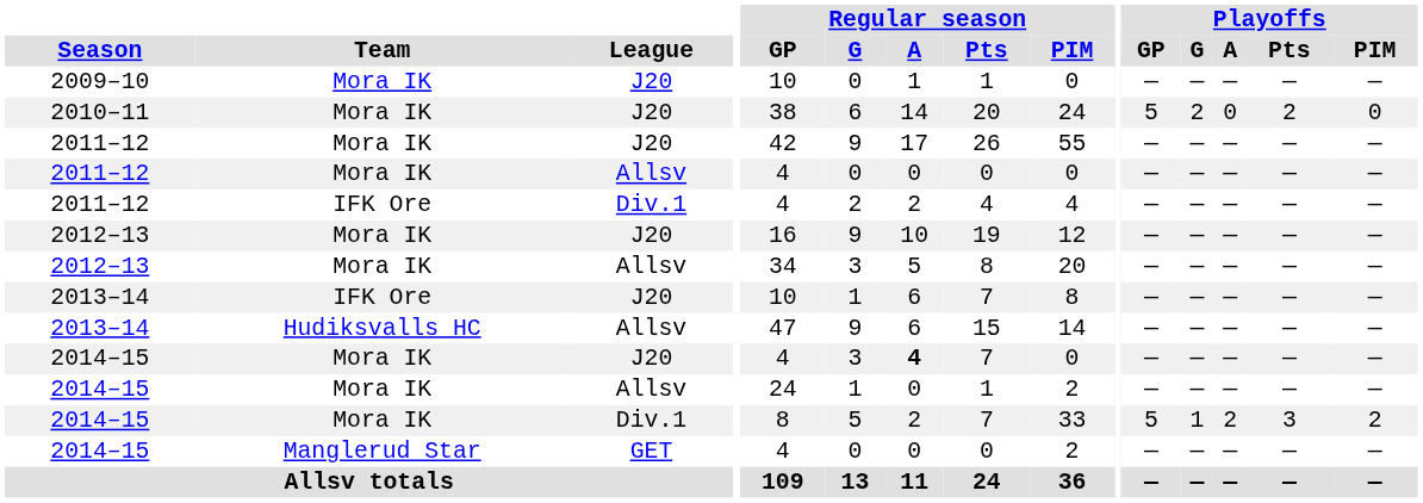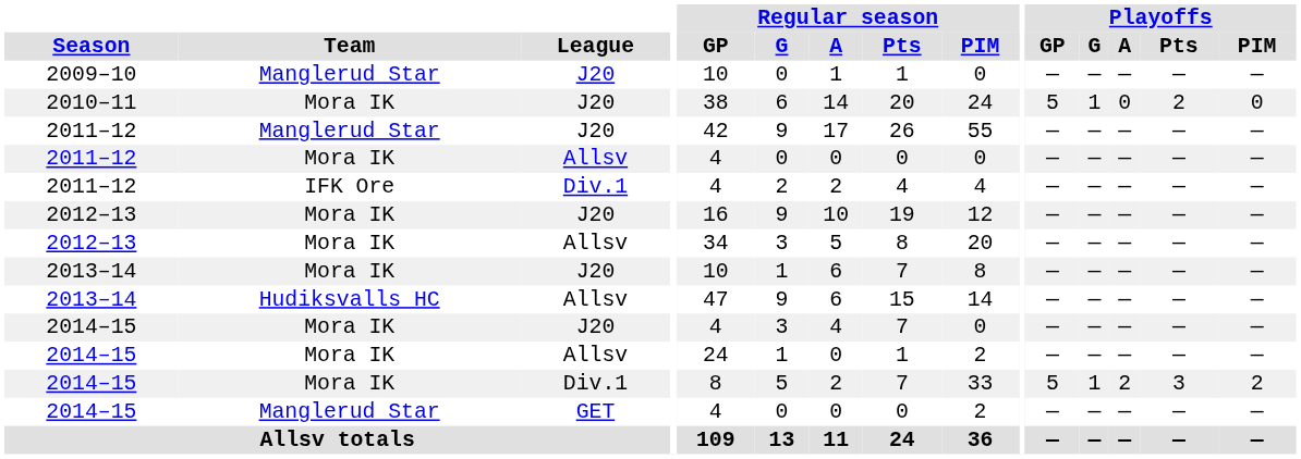 <table border="0" cellpadding="1" cellspacing="0" style="text-align:center; width:60em">
 <tr bgcolor="#e0e0e0">
 <th colspan="3" bgcolor="#ffffff"></th>
 <th rowspan="99" bgcolor="#ffffff"></th>
 <th colspan="5"><a href='#'>Regular season</a></th>
 <th rowspan="99" bgcolor="#ffffff"></th>
 <th colspan="5"><a href='#'>Playoffs</a></th>
 </tr>
 <tr bgcolor="#e0e0e0">
 <th><a href='#'>Season</a></th>
 <th>Team</th>
 <th>League</th>
 <th>GP</th>
 <th><a href='#'>G</a></th>
 <th><a href='#'>A</a></th>
 <th><a href='#'>Pts</a></th>
 <th><a href='#'>PIM</a></th>
 <th>GP</th>
 <th>G</th>
 <th>A</th>
 <th>Pts</th>
 <th>PIM</th>
 </tr>
 <tr>
 <td>2009–10</td>
-<td><a href='#'>Mora IK</a></td>
+<td><a href='#'>Manglerud Star</a></td>
 <td><a href='#'>J20</a></td>
 <td>10</td>
 <td>0</td>
 <td>1</td>
 <td>1</td>
 <td>0</td>
 <td>—</td>
 <td>—</td>
 <td>—</td>
 <td>—</td>
 <td>—</td>
 </tr>
 <tr bgcolor="#f0f0f0">
 <td>2010–11</td>
 <td>Mora IK</td>
 <td>J20</td>
 <td>38</td>
 <td>6</td>
 <td>14</td>
 <td>20</td>
 <td>24</td>
 <td>5</td>
-<td>2</td>
+<td>1</td>
 <td>0</td>
 <td>2</td>
 <td>0</td>
 </tr>
 <tr>
 <td>2011–12</td>
-<td>Mora IK</td>
+<td><a href='#'>Manglerud Star</a></td>
 <td>J20</td>
 <td>42</td>
 <td>9</td>
 <td>17</td>
 <td>26</td>
 <td>55</td>
 <td>—</td>
 <td>—</td>
 <td>—</td>
 <td>—</td>
 <td>—</td>
 </tr>
 <tr bgcolor="#f0f0f0">
 <td><a href='#'>2011–12</a></td>
 <td>Mora IK</td>
 <td><a href='#'>Allsv</a></td>
 <td>4</td>
 <td>0</td>
 <td>0</td>
 <td>0</td>
 <td>0</td>
 <td>—</td>
 <td>—</td>
 <td>—</td>
 <td>—</td>
 <td>—</td>
 </tr>
 <tr>
 <td>2011–12</td>
 <td>IFK Ore</td>
 <td><a href='#'>Div.1</a></td>
 <td>4</td>
 <td>2</td>
 <td>2</td>
 <td>4</td>
 <td>4</td>
 <td>—</td>
 <td>—</td>
 <td>—</td>
 <td>—</td>
 <td>—</td>
 </tr>
 <tr bgcolor="#f0f0f0">
 <td>2012–13</td>
 <td>Mora IK</td>
 <td>J20</td>
 <td>16</td>
 <td>9</td>
 <td>10</td>
 <td>19</td>
 <td>12</td>
 <td>—</td>
 <td>—</td>
 <td>—</td>
 <td>—</td>
 <td>—</td>
 </tr>
 <tr>
 <td><a href='#'>2012–13</a></td>
 <td>Mora IK</td>
 <td>Allsv</td>
 <td>34</td>
 <td>3</td>
 <td>5</td>
 <td>8</td>
 <td>20</td>
 <td>—</td>
 <td>—</td>
 <td>—</td>
 <td>—</td>
 <td>—</td>
 </tr>
 <tr bgcolor="#f0f0f0">
 <td>2013–14</td>
-<td>IFK Ore</td>
+<td>Mora IK</td>
 <td>J20</td>
 <td>10</td>
 <td>1</td>
 <td>6</td>
 <td>7</td>
 <td>8</td>
 <td>—</td>
 <td>—</td>
 <td>—</td>
 <td>—</td>
 <td>—</td>
 </tr>
 <tr>
 <td><a href='#'>2013–14</a></td>
 <td><a href='#'>Hudiksvalls HC</a></td>
 <td>Allsv</td>
 <td>47</td>
 <td>9</td>
 <td>6</td>
 <td>15</td>
 <td>14</td>
 <td>—</td>
 <td>—</td>
 <td>—</td>
 <td>—</td>
 <td>—</td>
 </tr>
 <tr bgcolor="#f0f0f0">
 <td>2014–15</td>
 <td>Mora IK</td>
 <td>J20</td>
 <td>4</td>
 <td>3</td>
-<td><strong>4</strong></td>
+<td>4</td>
 <td>7</td>
 <td>0</td>
 <td>—</td>
 <td>—</td>
 <td>—</td>
 <td>—</td>
 <td>—</td>
 </tr>
 <tr>
 <td><a href='#'>2014–15</a></td>
 <td>Mora IK</td>
 <td>Allsv</td>
 <td>24</td>
 <td>1</td>
 <td>0</td>
 <td>1</td>
 <td>2</td>
 <td>—</td>
 <td>—</td>
 <td>—</td>
 <td>—</td>
 <td>—</td>
 </tr>
 <tr bgcolor="#f0f0f0">
 <td><a href='#'>2014–15</a></td>
 <td>Mora IK</td>
 <td>Div.1</td>
 <td>8</td>
 <td>5</td>
 <td>2</td>
 <td>7</td>
 <td>33</td>
 <td>5</td>
 <td>1</td>
 <td>2</td>
 <td>3</td>
 <td>2</td>
 </tr>
 <tr>
 <td><a href='#'>2014–15</a></td>
 <td><a href='#'>Manglerud Star</a></td>
 <td><a href='#'>GET</a></td>
 <td>4</td>
 <td>0</td>
 <td>0</td>
 <td>0</td>
 <td>2</td>
 <td>—</td>
 <td>—</td>
 <td>—</td>
 <td>—</td>
 <td>—</td>
 </tr>
 <tr bgcolor="#e0e0e0">
 <th colspan="3">Allsv totals</th>
 <th>109</th>
 <th>13</th>
 <th>11</th>
 <th>24</th>
 <th>36</th>
 <th>—</th>
 <th>—</th>
 <th>—</th>
 <th>—</th>
 <th>—</th>
 </tr>
 </table>
